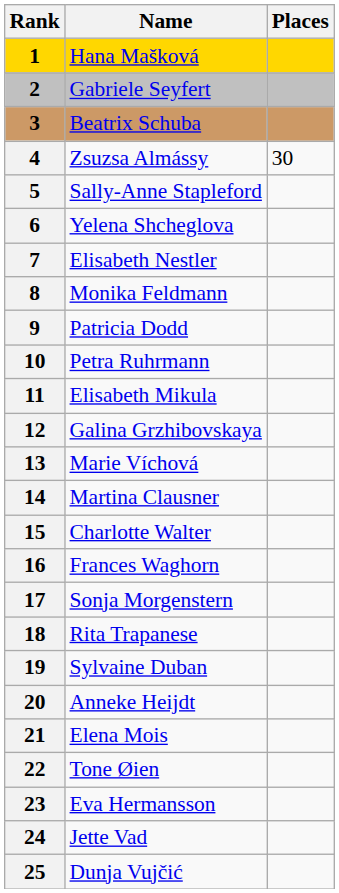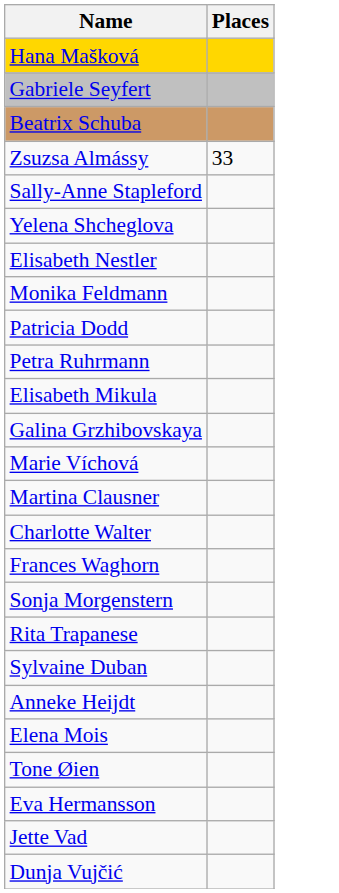 <table class="wikitable">
 <tr>
-<th>Rank</th>
 <th>Name</th>
 <th>Places</th>
 </tr>
 <tr bgcolor="gold">
-<td align="center"><strong>1</strong></td>
 <td> <a href='#'>Hana Mašková</a></td>
 <td></td>
 </tr>
 <tr bgcolor="silver">
-<td align="center"><strong>2</strong></td>
 <td> <a href='#'>Gabriele Seyfert</a></td>
 <td></td>
 </tr>
 <tr bgcolor="cc9966">
-<td align="center"><strong>3</strong></td>
 <td> <a href='#'>Beatrix Schuba</a></td>
 <td></td>
 </tr>
 <tr>
-<th>4</th>
 <td> <a href='#'>Zsuzsa Almássy</a></td>
-<td>30</td>
+<td>33</td>
 </tr>
 <tr>
-<th>5</th>
 <td> <a href='#'>Sally-Anne Stapleford</a></td>
 <td></td>
 </tr>
 <tr>
-<th>6</th>
 <td> <a href='#'>Yelena Shcheglova</a></td>
 <td></td>
 </tr>
 <tr>
-<th>7</th>
 <td> <a href='#'>Elisabeth Nestler</a></td>
 <td></td>
 </tr>
 <tr>
-<th>8</th>
 <td> <a href='#'>Monika Feldmann</a></td>
 <td></td>
 </tr>
 <tr>
-<th>9</th>
 <td> <a href='#'>Patricia Dodd</a></td>
 <td></td>
 </tr>
 <tr>
-<th>10</th>
 <td> <a href='#'>Petra Ruhrmann</a></td>
 <td></td>
 </tr>
 <tr>
-<th>11</th>
 <td> <a href='#'>Elisabeth Mikula</a></td>
 <td></td>
 </tr>
 <tr>
-<th>12</th>
 <td> <a href='#'>Galina Grzhibovskaya</a></td>
 <td></td>
 </tr>
 <tr>
-<th>13</th>
 <td> <a href='#'>Marie Víchová</a></td>
 <td></td>
 </tr>
 <tr>
-<th>14</th>
 <td> <a href='#'>Martina Clausner</a></td>
 <td></td>
 </tr>
 <tr>
-<th>15</th>
 <td> <a href='#'>Charlotte Walter</a></td>
 <td></td>
 </tr>
 <tr>
-<th>16</th>
 <td> <a href='#'>Frances Waghorn</a></td>
 <td></td>
 </tr>
 <tr>
-<th>17</th>
 <td> <a href='#'>Sonja Morgenstern</a></td>
 <td></td>
 </tr>
 <tr>
-<th>18</th>
 <td> <a href='#'>Rita Trapanese</a></td>
 <td></td>
 </tr>
 <tr>
-<th>19</th>
 <td> <a href='#'>Sylvaine Duban</a></td>
 <td></td>
 </tr>
 <tr>
-<th>20</th>
 <td> <a href='#'>Anneke Heijdt</a></td>
 <td></td>
 </tr>
 <tr>
-<th>21</th>
 <td> <a href='#'>Elena Mois</a></td>
 <td></td>
 </tr>
 <tr>
-<th>22</th>
 <td> <a href='#'>Tone Øien</a></td>
 <td></td>
 </tr>
 <tr>
-<th>23</th>
 <td> <a href='#'>Eva Hermansson</a></td>
 <td></td>
 </tr>
 <tr>
-<th>24</th>
 <td> <a href='#'>Jette Vad</a></td>
 <td></td>
 </tr>
 <tr>
-<th>25</th>
 <td> <a href='#'>Dunja Vujčić</a></td>
 <td></td>
 </tr>
 </table>
